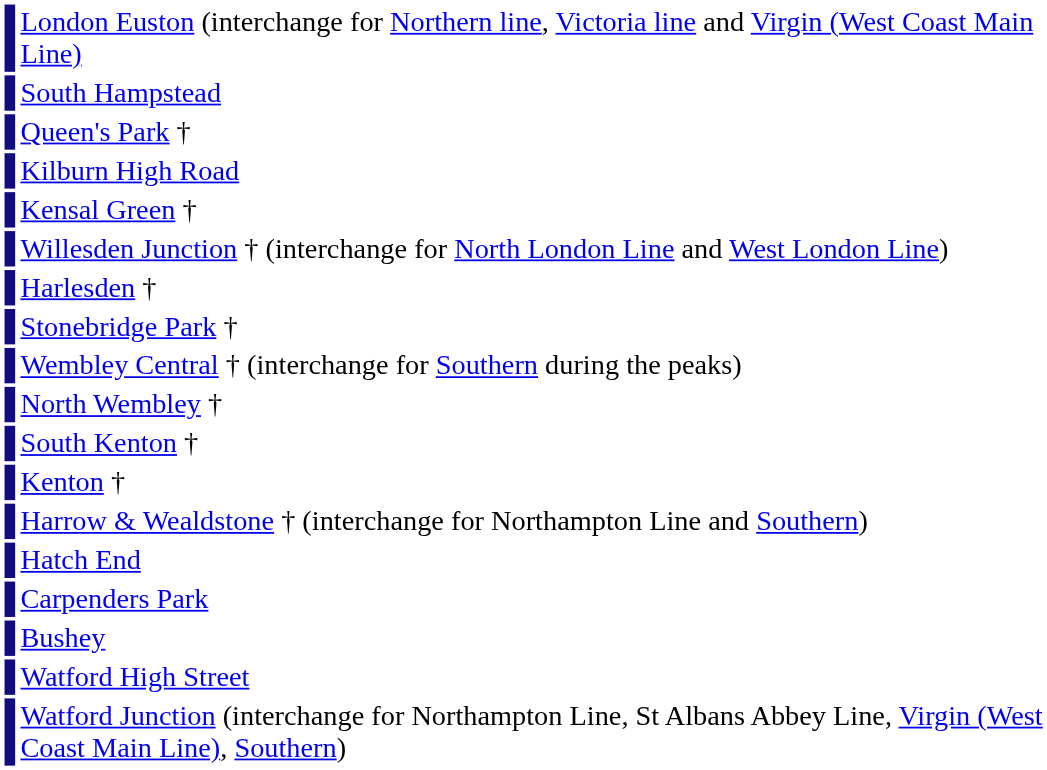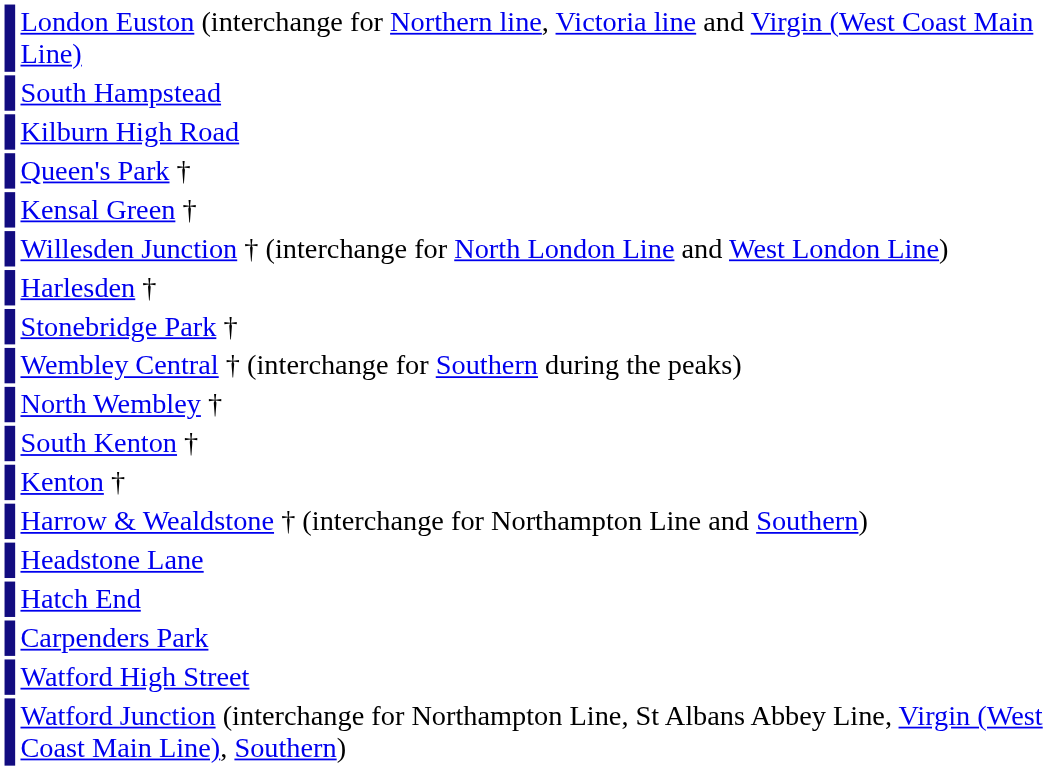 <table style="width: 70%;">
 <tr>
 <td style="background:#120C80;"> </td>
 <td><a href='#'>London Euston</a> (interchange for <a href='#'>Northern line</a>, <a href='#'>Victoria line</a> and <a href='#'>Virgin (West Coast Main Line)</a></td>
 </tr>
 <tr>
 <td style="background:#120C80;"> </td>
 <td><a href='#'>South Hampstead</a></td>
 </tr>
 <tr>
 <td style="background:#120C80;"> </td>
-<td><a href='#'>Queen's Park</a> †</td>
+<td><a href='#'>Kilburn High Road</a></td>
 </tr>
 <tr>
 <td style="background:#120C80;"> </td>
-<td><a href='#'>Kilburn High Road</a></td>
+<td><a href='#'>Queen's Park</a> †</td>
 </tr>
 <tr>
 <td style="background:#120C80;"> </td>
 <td><a href='#'>Kensal Green</a> †</td>
 </tr>
 <tr>
 <td style="background:#120C80;"> </td>
 <td><a href='#'>Willesden Junction</a> † (interchange for <a href='#'>North London Line</a> and <a href='#'>West London Line</a>)</td>
 </tr>
 <tr>
 <td style="background:#120C80;"> </td>
 <td><a href='#'>Harlesden</a> †</td>
 </tr>
 <tr>
 <td style="background:#120C80;"> </td>
 <td><a href='#'>Stonebridge Park</a> †</td>
 </tr>
 <tr>
 <td style="background:#120C80;"> </td>
 <td><a href='#'>Wembley Central</a> † (interchange for <a href='#'>Southern</a> during the peaks)</td>
 </tr>
 <tr>
 <td style="background:#120C80;"> </td>
 <td><a href='#'>North Wembley</a> †</td>
 </tr>
 <tr>
 <td style="background:#120C80;"> </td>
 <td><a href='#'>South Kenton</a> †</td>
 </tr>
 <tr>
 <td style="background:#120C80;"> </td>
 <td><a href='#'>Kenton</a> †</td>
 </tr>
 <tr>
 <td style="background:#120C80;"> </td>
 <td><a href='#'>Harrow & Wealdstone</a> † (interchange for Northampton Line and <a href='#'>Southern</a>)</td>
 </tr>
 <tr>
 <td style="background:#120C80;"> </td>
+<td><a href='#'>Headstone Lane</a></td>
+</tr>
+<tr>
+<td style="background:#120C80;"> </td>
 <td><a href='#'>Hatch End</a></td>
 </tr>
 <tr>
 <td style="background:#120C80;"> </td>
 <td><a href='#'>Carpenders Park</a></td>
-</tr>
-<tr>
-<td style="background:#120C80;"> </td>
-<td><a href='#'>Bushey</a></td>
 </tr>
 <tr>
 <td style="background:#120C80;"> </td>
 <td><a href='#'>Watford High Street</a></td>
 </tr>
 <tr>
 <td style="background:#120C80;"> </td>
 <td><a href='#'>Watford Junction</a> (interchange for Northampton Line, St Albans Abbey Line, <a href='#'>Virgin (West Coast Main Line)</a>, <a href='#'>Southern</a>)</td>
 </tr>
 </table>
